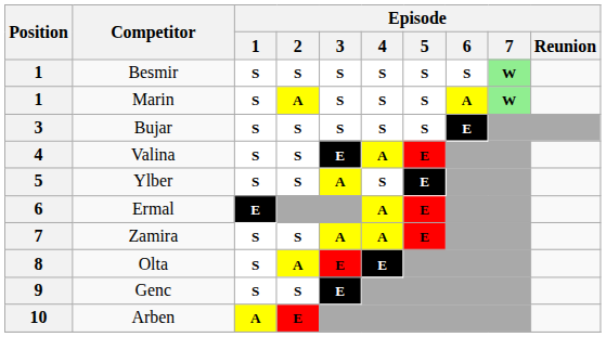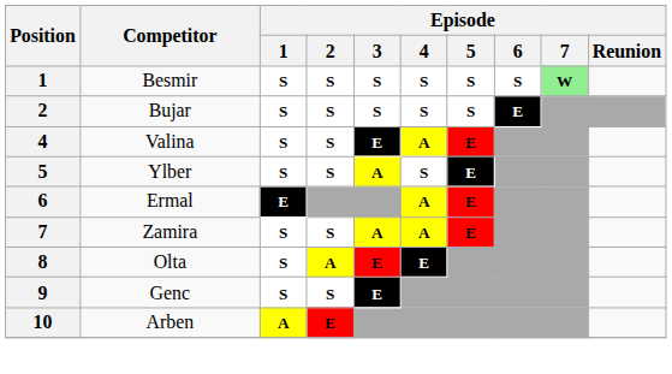 <table class="wikitable" style="text-align:center; witdh=19em">
 <tr>
 <th rowspan=2 style="width: 2em;">Position</th>
 <th rowspan=2 style="width: 9em;">Competitor</th>
 <th colspan="8">Episode</th>
 </tr>
 <tr>
 <th style="width: 2em;">1</th>
 <th style="width: 2em;">2</th>
 <th style="width: 2em;">3</th>
 <th style="width: 2em;">4</th>
 <th style="width: 2em;">5</th>
 <th style="width: 2em;">6</th>
 <th style="width: 2em;">7</th>
 <th style="width: 2em;">Reunion</th>
 </tr>
 <tr>
 <th>1</th>
 <td>Besmir</td>
 <td style="background-color:white; color:black border:1px solid;"><small><strong>S</strong></small></td>
 <td style="background-color:white; color:black border:1px solid;"><small><strong>S</strong></small></td>
 <td style="background-color:white; color:black border:1px solid;"><small><strong>S</strong></small></td>
 <td style="background-color:white; color:black border:1px solid;"><small><strong>S</strong></small></td>
 <td style="background-color:white; color:black border:1px solid;"><small><strong>S</strong></small></td>
 <td style="background-color:white; color:black border:1px solid;"><small><strong>S</strong></small></td>
 <td style="background-color:lightgreen; color:black border:1px solid;"><small><strong>W</strong></small></td>
 <td></td>
 </tr>
 <tr>
-<th>1</th>
-<td>Marin</td>
-<td style="background-color:white; color:black border:1px solid;"><small><strong>S</strong></small></td>
-<td style="background-color:yellow; color:black border:1px solid;"><small><strong>A</strong></small></td>
-<td style="background-color:white; color:black border:1px solid;"><small><strong>S</strong></small></td>
-<td style="background-color:white; color:black border:1px solid;"><small><strong>S</strong></small></td>
-<td style="background-color:white; color:black border:1px solid;"><small><strong>S</strong></small></td>
-<td style="background-color:yellow; color:black border:1px solid;"><small><strong>A</strong></small></td>
-<td style="background-color:lightgreen; color:black border:1px solid;"><small><strong>W</strong></small></td>
-<td></td>
-</tr>
-<tr>
-<th>3</th>
+<th>2</th>
 <td>Bujar</td>
 <td style="background-color:white; color:black border:1px solid;"><small><strong>S</strong></small></td>
 <td style="background-color:white; color:black border:1px solid;"><small><strong>S</strong></small></td>
 <td style="background-color:white; color:black border:1px solid;"><small><strong>S</strong></small></td>
 <td style="background-color:white; color:black border:1px solid;"><small><strong>S</strong></small></td>
 <td style="background-color:white; color:black border:1px solid;"><small><strong>S</strong></small></td>
 <td style="background-color:black; color:white; border:1px solid;"><small><strong>E</strong></small></td>
 <td colspan="2" bgcolor="darkgray"></td>
 </tr>
 <tr>
 <th>4</th>
 <td>Valina</td>
 <td style="background-color:white; color:black border:1px solid;"><small><strong>S</strong></small></td>
 <td style="background-color:white; color:black border:1px solid;"><small><strong>S</strong></small></td>
 <td style="background-color:black; color:white; border:1px solid;"><small><strong>E</strong></small></td>
 <td style="background-color:yellow; color:black border:1px solid;"><small><strong>A</strong></small></td>
 <td style="background-color:red; color:black border:1px solid;"><small><strong>E</strong></small></td>
 <td colspan="2" bgcolor="darkgray"></td>
 <td></td>
 </tr>
 <tr>
 <th>5</th>
 <td>Ylber</td>
 <td style="background-color:white; color:black border:1px solid;"><small><strong>S</strong></small></td>
 <td style="background-color:white; color:black border:1px solid;"><small><strong>S</strong></small></td>
 <td style="background-color:yellow; color:black border:1px solid;"><small><strong>A</strong></small></td>
 <td style="background-color:white; color:black border:1px solid;"><small><strong>S</strong></small></td>
 <td style="background-color:black; color:white; border:1px solid;"><small><strong>E</strong></small></td>
 <td colspan="2" bgcolor="darkgray"></td>
 <td></td>
 </tr>
 <tr>
 <th>6</th>
 <td>Ermal</td>
 <td style="background-color:black; color:white; border:1px solid;"><small><strong>E</strong></small></td>
 <td colspan="2" bgcolor="darkgray"></td>
 <td style="background-color:yellow; color:black border:1px solid;"><small><strong>A</strong></small></td>
 <td style="background-color:red; color:black border:1px solid;"><small><strong>E</strong></small></td>
 <td colspan="2" bgcolor="darkgray"></td>
 <td></td>
 </tr>
 <tr>
 <th>7</th>
 <td>Zamira</td>
 <td style="background-color:white; color:black border:1px solid;"><small><strong>S</strong></small></td>
 <td style="background-color:white; color:black border:1px solid;"><small><strong>S</strong></small></td>
 <td style="background-color:yellow; color:black border:1px solid;"><small><strong>A</strong></small></td>
 <td style="background-color:yellow; color:black border:1px solid;"><small><strong>A</strong></small></td>
 <td style="background-color:red; color:black border:1px solid;"><small><strong>E</strong></small></td>
 <td colspan="2" bgcolor="darkgray"></td>
 <td></td>
 </tr>
 <tr>
 <th>8</th>
 <td>Olta</td>
 <td style="background-color:white; color:black border:1px solid;"><small><strong>S</strong></small></td>
 <td style="background-color:yellow; color:black border:1px solid;"><small><strong>A</strong></small></td>
 <td style="background-color:red; color:black border:1px solid;"><small><strong>E</strong></small></td>
 <td style="background-color:black; color:white; border:1px solid;"><small><strong>E</strong></small></td>
 <td colspan="3" bgcolor="darkgray"></td>
 <td></td>
 </tr>
 <tr>
 <th>9</th>
 <td>Genc</td>
 <td style="background-color:white; color:black border:1px solid;"><small><strong>S</strong></small></td>
 <td style="background-color:white; color:black border:1px solid;"><small><strong>S</strong></small></td>
 <td style="background-color:black; color:white; border:1px solid;"><small><strong>E</strong></small></td>
 <td colspan="4" bgcolor="darkgray"></td>
 <td></td>
 </tr>
 <tr>
 <th>10</th>
 <td>Arben</td>
 <td style="background-color:yellow; color:black border:1px solid;"><small><strong>A</strong></small></td>
 <td style="background-color:red; color:black border:1px solid;"><small><strong>E</strong></small></td>
 <td colspan="5" bgcolor="darkgray"></td>
 <td></td>
 </tr>
 <tr>
 </tr>
 </table>
